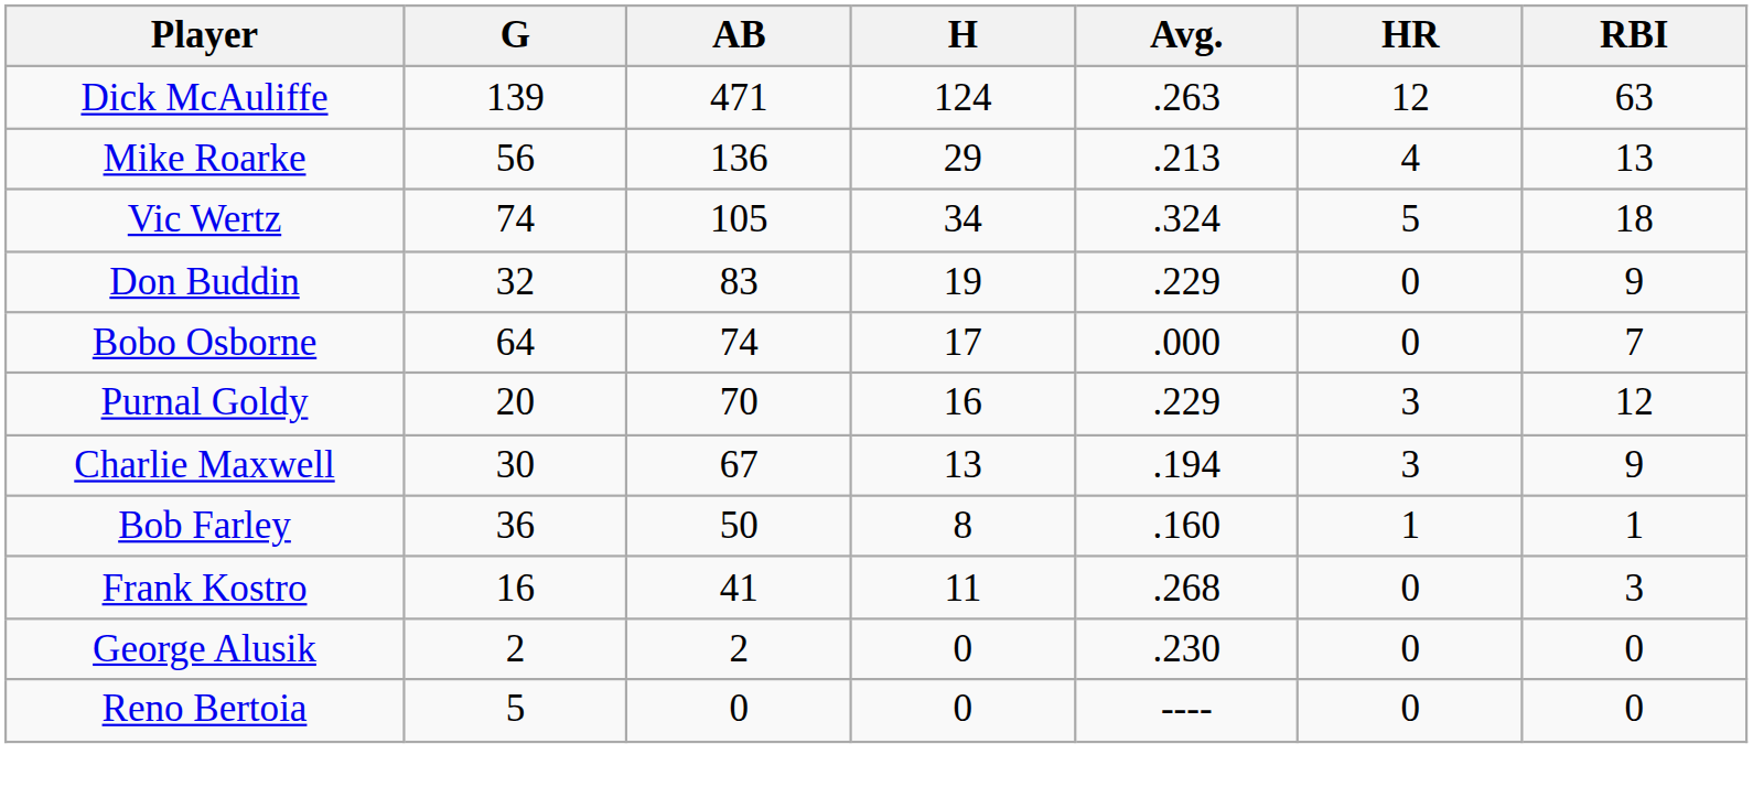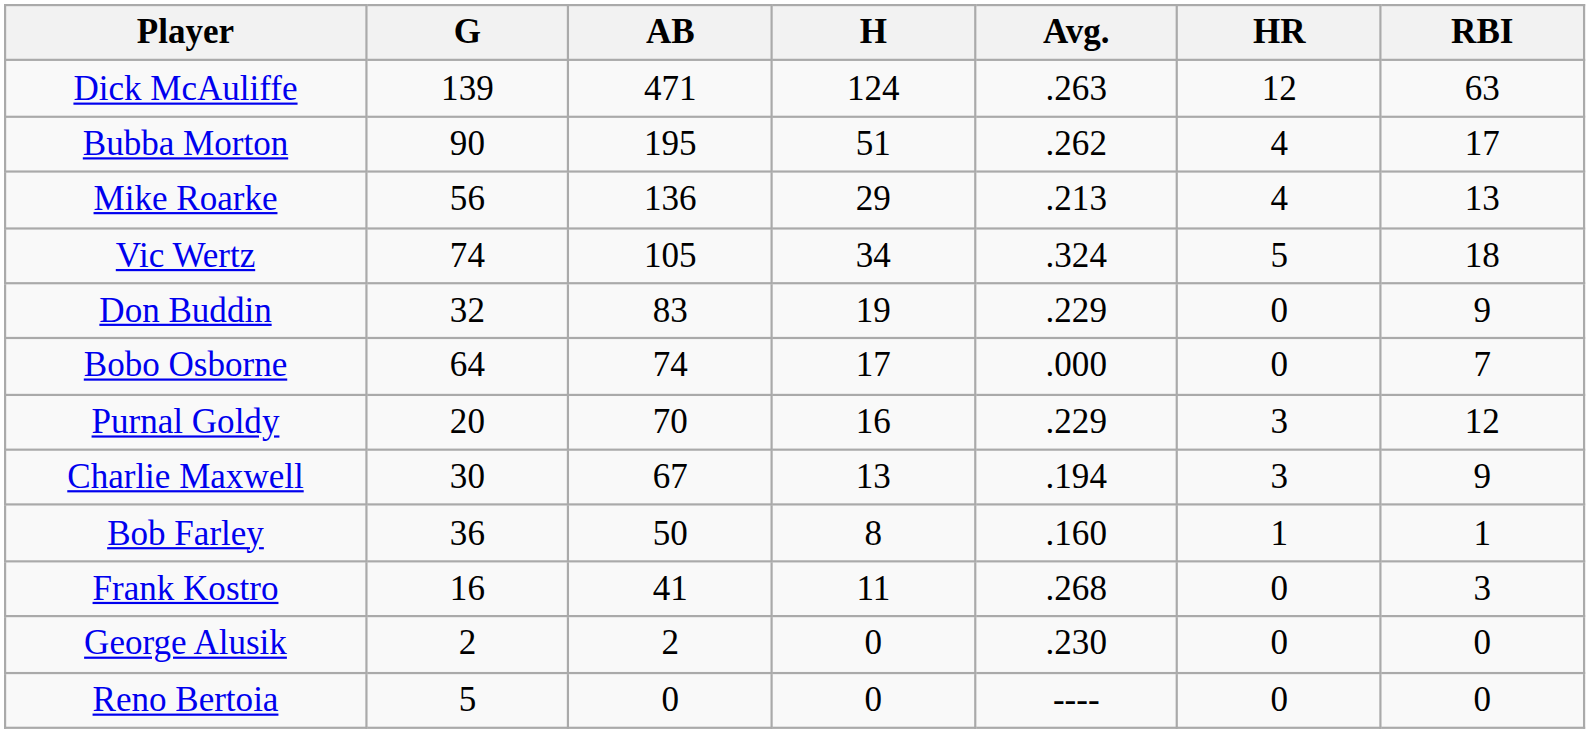 <table class="wikitable sortable">
 <tr>
 <th bgcolor="#DDDDFF" width="16%">Player</th>
 <th bgcolor="#DDDDFF" width="9%">G</th>
 <th bgcolor="#DDDDFF" width="9%">AB</th>
 <th bgcolor="#DDDDFF" width="9%">H</th>
 <th bgcolor="#DDDDFF" width="9%">Avg.</th>
 <th bgcolor="#DDDDFF" width="9%">HR</th>
 <th bgcolor="#DDDDFF" width="9%">RBI</th>
 </tr>
 <tr align="center">
 <td><a href='#'>Dick McAuliffe</a></td>
 <td>139</td>
 <td>471</td>
 <td>124</td>
 <td>.263</td>
 <td>12</td>
 <td>63</td>
+</tr>
+<tr align="center">
+<td><a href='#'>Bubba Morton</a></td>
+<td>90</td>
+<td>195</td>
+<td>51</td>
+<td>.262</td>
+<td>4</td>
+<td>17</td>
 </tr>
 <tr align="center">
 <td><a href='#'>Mike Roarke</a></td>
 <td>56</td>
 <td>136</td>
 <td>29</td>
 <td>.213</td>
 <td>4</td>
 <td>13</td>
 </tr>
 <tr align="center">
 <td><a href='#'>Vic Wertz</a></td>
 <td>74</td>
 <td>105</td>
 <td>34</td>
 <td>.324</td>
 <td>5</td>
 <td>18</td>
 </tr>
 <tr align="center">
 <td><a href='#'>Don Buddin</a></td>
 <td>32</td>
 <td>83</td>
 <td>19</td>
 <td>.229</td>
 <td>0</td>
 <td>9</td>
 </tr>
 <tr align="center">
 <td><a href='#'>Bobo Osborne</a></td>
 <td>64</td>
 <td>74</td>
 <td>17</td>
 <td>.000</td>
 <td>0</td>
 <td>7</td>
 </tr>
 <tr align="center">
 <td><a href='#'>Purnal Goldy</a></td>
 <td>20</td>
 <td>70</td>
 <td>16</td>
 <td>.229</td>
 <td>3</td>
 <td>12</td>
 </tr>
 <tr align="center">
 <td><a href='#'>Charlie Maxwell</a></td>
 <td>30</td>
 <td>67</td>
 <td>13</td>
 <td>.194</td>
 <td>3</td>
 <td>9</td>
 </tr>
 <tr align="center">
 <td><a href='#'>Bob Farley</a></td>
 <td>36</td>
 <td>50</td>
 <td>8</td>
 <td>.160</td>
 <td>1</td>
 <td>1</td>
 </tr>
 <tr align="center">
 <td><a href='#'>Frank Kostro</a></td>
 <td>16</td>
 <td>41</td>
 <td>11</td>
 <td>.268</td>
 <td>0</td>
 <td>3</td>
 </tr>
 <tr align="center">
 <td><a href='#'>George Alusik</a></td>
 <td>2</td>
 <td>2</td>
 <td>0</td>
 <td>.230</td>
 <td>0</td>
 <td>0</td>
 </tr>
 <tr align="center">
 <td><a href='#'>Reno Bertoia</a></td>
 <td>5</td>
 <td>0</td>
 <td>0</td>
 <td>----</td>
 <td>0</td>
 <td>0</td>
 </tr>
 </table>
